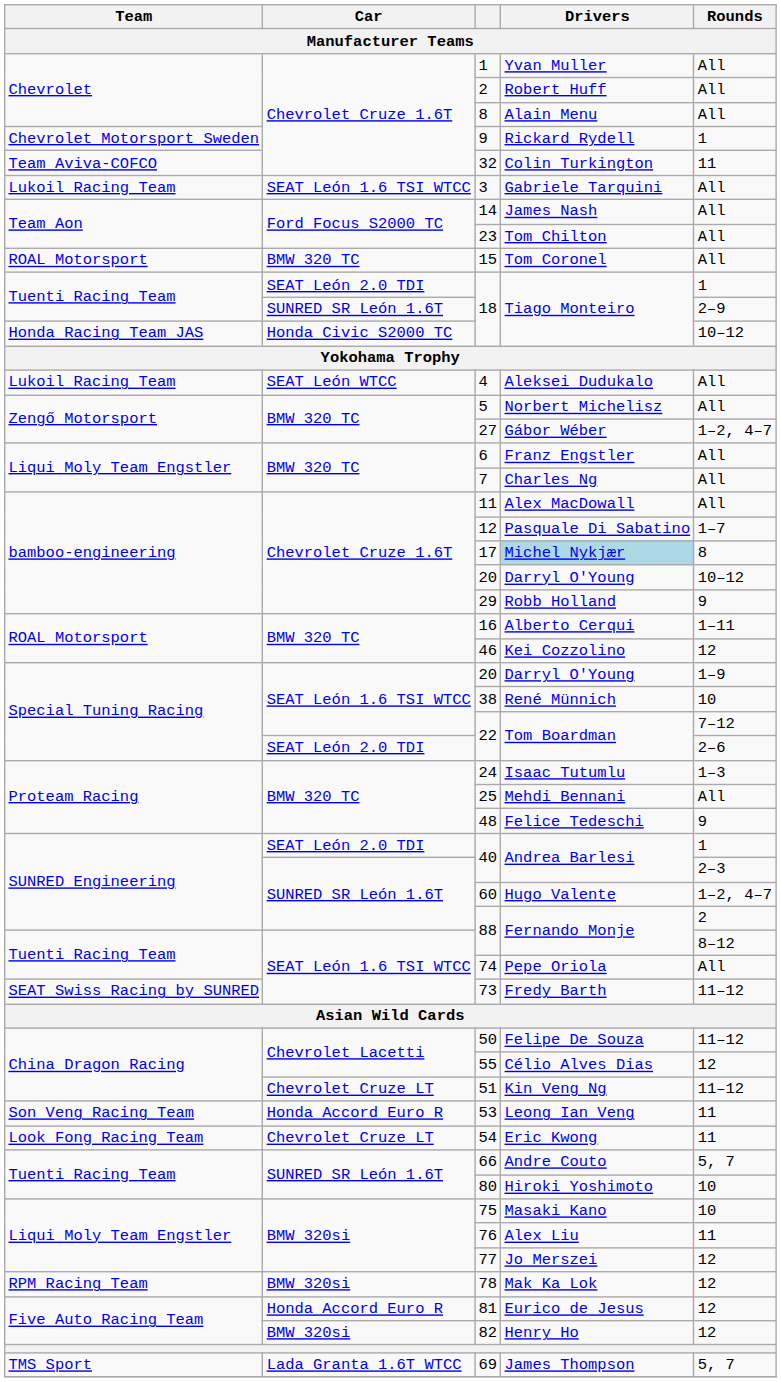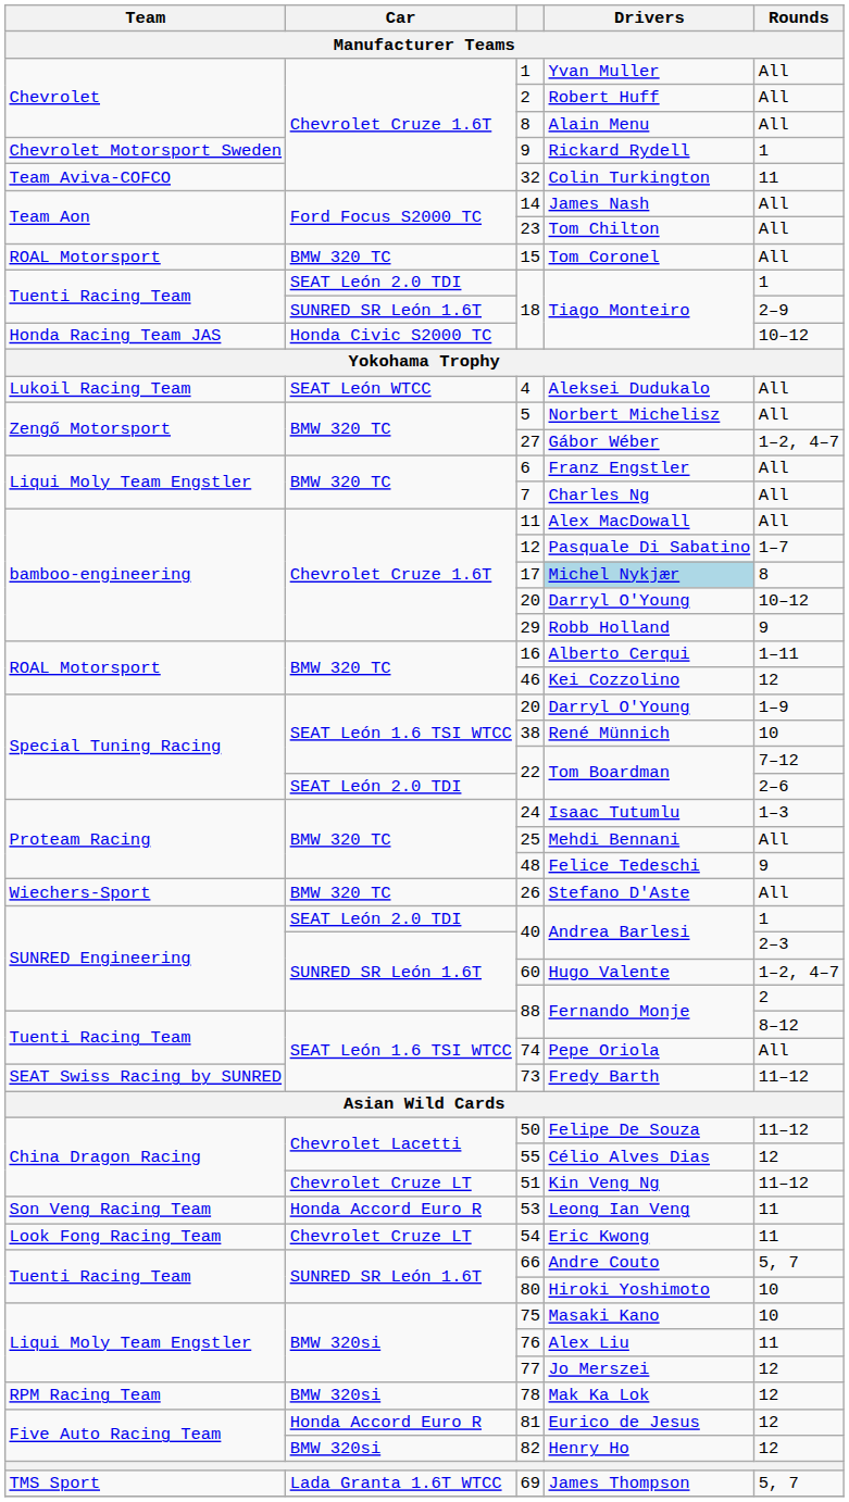 <table class="wikitable" style="font-size: 85%">
 <tr>
 <th>Team</th>
 <th>Car</th>
 <th></th>
 <th>Drivers</th>
 <th>Rounds</th>
 </tr>
 <tr>
 <th colspan=5>Manufacturer Teams</th>
 </tr>
 <tr>
 <td rowspan="3"> <a href='#'>Chevrolet</a></td>
 <td rowspan="5"><a href='#'>Chevrolet Cruze 1.6T</a></td>
 <td>1</td>
 <td> <a href='#'>Yvan Muller</a></td>
 <td>All</td>
 </tr>
 <tr>
 <td>2</td>
 <td> <a href='#'>Robert Huff</a></td>
 <td>All</td>
 </tr>
 <tr>
 <td>8</td>
 <td> <a href='#'>Alain Menu</a></td>
 <td>All</td>
 </tr>
 <tr>
 <td> <a href='#'>Chevrolet Motorsport Sweden</a></td>
 <td>9</td>
 <td> <a href='#'>Rickard Rydell</a></td>
 <td>1</td>
 </tr>
 <tr>
 <td> <a href='#'>Team Aviva-COFCO</a></td>
 <td>32</td>
 <td> <a href='#'>Colin Turkington</a></td>
 <td>11</td>
-</tr>
-<tr>
-<td> <a href='#'>Lukoil Racing Team</a></td>
-<td><a href='#'>SEAT León 1.6 TSI WTCC</a></td>
-<td>3</td>
-<td> <a href='#'>Gabriele Tarquini</a></td>
-<td>All</td>
 </tr>
 <tr>
 <td rowspan="2"> <a href='#'>Team Aon</a></td>
 <td rowspan="2"><a href='#'>Ford Focus S2000 TC</a></td>
 <td>14</td>
 <td> <a href='#'>James Nash</a></td>
 <td>All</td>
 </tr>
 <tr>
 <td>23</td>
 <td> <a href='#'>Tom Chilton</a></td>
 <td>All</td>
 </tr>
 <tr>
 <td> <a href='#'>ROAL Motorsport</a></td>
 <td><a href='#'>BMW 320 TC</a></td>
 <td>15</td>
 <td> <a href='#'>Tom Coronel</a></td>
 <td>All</td>
 </tr>
 <tr>
 <td rowspan="2"> <a href='#'>Tuenti Racing Team</a></td>
 <td><a href='#'>SEAT León 2.0 TDI</a></td>
 <td rowspan="3">18</td>
 <td rowspan="3"> <a href='#'>Tiago Monteiro</a></td>
 <td>1</td>
 </tr>
 <tr>
 <td><a href='#'>SUNRED SR León 1.6T</a></td>
 <td>2–9</td>
 </tr>
 <tr>
 <td> <a href='#'>Honda Racing Team JAS</a></td>
 <td><a href='#'>Honda Civic S2000 TC</a></td>
 <td>10–12</td>
 </tr>
 <tr>
 <th colspan=5>Yokohama Trophy</th>
 </tr>
 <tr>
 <td> <a href='#'>Lukoil Racing Team</a></td>
 <td><a href='#'>SEAT León WTCC</a></td>
 <td>4</td>
 <td> <a href='#'>Aleksei Dudukalo</a></td>
 <td>All</td>
 </tr>
 <tr>
 <td rowspan="2"> <a href='#'>Zengő Motorsport</a></td>
 <td rowspan="2"><a href='#'>BMW 320 TC</a></td>
 <td>5</td>
 <td> <a href='#'>Norbert Michelisz</a></td>
 <td>All</td>
 </tr>
 <tr>
 <td>27</td>
 <td> <a href='#'>Gábor Wéber</a></td>
 <td>1–2, 4–7</td>
 </tr>
 <tr>
 <td rowspan="2"> <a href='#'>Liqui Moly Team Engstler</a></td>
 <td rowspan="2"><a href='#'>BMW 320 TC</a></td>
 <td>6</td>
 <td> <a href='#'>Franz Engstler</a></td>
 <td>All</td>
 </tr>
 <tr>
 <td>7</td>
 <td> <a href='#'>Charles Ng</a></td>
 <td>All</td>
 </tr>
 <tr>
 <td rowspan="5"> <a href='#'>bamboo-engineering</a></td>
 <td rowspan="5"><a href='#'>Chevrolet Cruze 1.6T</a></td>
 <td>11</td>
 <td> <a href='#'>Alex MacDowall</a></td>
 <td>All</td>
 </tr>
 <tr>
 <td>12</td>
 <td> <a href='#'>Pasquale Di Sabatino</a></td>
 <td>1–7</td>
 </tr>
 <tr>
 <td>17</td>
 <td style="background: lightblue;"> <a href='#'>Michel Nykjær</a></td>
 <td>8</td>
 </tr>
 <tr>
 <td>20</td>
 <td> <a href='#'>Darryl O'Young</a></td>
 <td>10–12</td>
 </tr>
 <tr>
 <td>29</td>
 <td> <a href='#'>Robb Holland</a></td>
 <td>9</td>
 </tr>
 <tr>
 <td rowspan="2"> <a href='#'>ROAL Motorsport</a></td>
 <td rowspan="2"><a href='#'>BMW 320 TC</a></td>
 <td>16</td>
 <td> <a href='#'>Alberto Cerqui</a></td>
 <td>1–11</td>
 </tr>
 <tr>
 <td>46</td>
 <td> <a href='#'>Kei Cozzolino</a></td>
 <td>12</td>
 </tr>
 <tr>
 <td rowspan="4"> <a href='#'>Special Tuning Racing</a></td>
 <td rowspan="3"><a href='#'>SEAT León 1.6 TSI WTCC</a></td>
 <td>20</td>
 <td> <a href='#'>Darryl O'Young</a></td>
 <td>1–9</td>
 </tr>
 <tr>
 <td>38</td>
 <td> <a href='#'>René Münnich</a></td>
 <td>10</td>
 </tr>
 <tr>
 <td rowspan="2">22</td>
 <td rowspan="2"> <a href='#'>Tom Boardman</a></td>
 <td>7–12</td>
 </tr>
 <tr>
 <td><a href='#'>SEAT León 2.0 TDI</a></td>
 <td>2–6</td>
 </tr>
 <tr>
 <td rowspan="3"> <a href='#'>Proteam Racing</a></td>
 <td rowspan="3"><a href='#'>BMW 320 TC</a></td>
 <td>24</td>
 <td> <a href='#'>Isaac Tutumlu</a></td>
 <td>1–3</td>
 </tr>
 <tr>
 <td>25</td>
 <td> <a href='#'>Mehdi Bennani</a></td>
 <td>All</td>
 </tr>
 <tr>
 <td>48</td>
 <td> <a href='#'>Felice Tedeschi</a></td>
 <td>9</td>
 </tr>
 <tr>
+<td> <a href='#'>Wiechers-Sport</a></td>
+<td><a href='#'>BMW 320 TC</a></td>
+<td>26</td>
+<td> <a href='#'>Stefano D'Aste</a></td>
+<td>All</td>
+</tr>
+<tr>
 <td rowspan="4"> <a href='#'>SUNRED Engineering</a></td>
 <td><a href='#'>SEAT León 2.0 TDI</a></td>
 <td rowspan="2">40</td>
 <td rowspan="2"> <a href='#'>Andrea Barlesi</a></td>
 <td>1</td>
 </tr>
 <tr>
 <td rowspan="3"><a href='#'>SUNRED SR León 1.6T</a></td>
 <td>2–3</td>
 </tr>
 <tr>
 <td>60</td>
 <td> <a href='#'>Hugo Valente</a></td>
 <td>1–2, 4–7</td>
 </tr>
 <tr>
 <td rowspan="2">88</td>
 <td rowspan="2"> <a href='#'>Fernando Monje</a></td>
 <td>2</td>
 </tr>
 <tr>
 <td rowspan="2"> <a href='#'>Tuenti Racing Team</a></td>
 <td rowspan="3"><a href='#'>SEAT León 1.6 TSI WTCC</a></td>
 <td>8–12</td>
 </tr>
 <tr>
 <td>74</td>
 <td> <a href='#'>Pepe Oriola</a></td>
 <td>All</td>
 </tr>
 <tr>
 <td> <a href='#'>SEAT Swiss Racing by SUNRED</a></td>
 <td>73</td>
 <td> <a href='#'>Fredy Barth</a></td>
 <td>11–12</td>
 </tr>
 <tr>
 <th colspan=5>Asian Wild Cards</th>
 </tr>
 <tr>
 <td rowspan="3"> <a href='#'>China Dragon Racing</a></td>
 <td rowspan="2"><a href='#'>Chevrolet Lacetti</a></td>
 <td>50</td>
 <td> <a href='#'>Felipe De Souza</a></td>
 <td>11–12</td>
 </tr>
 <tr>
 <td>55</td>
 <td> <a href='#'>Célio Alves Dias</a></td>
 <td>12</td>
 </tr>
 <tr>
 <td><a href='#'>Chevrolet Cruze LT</a></td>
 <td>51</td>
 <td> <a href='#'>Kin Veng Ng</a></td>
 <td>11–12</td>
 </tr>
 <tr>
 <td> <a href='#'>Son Veng Racing Team</a></td>
 <td><a href='#'>Honda Accord Euro R</a></td>
 <td>53</td>
 <td> <a href='#'>Leong Ian Veng</a></td>
 <td>11</td>
 </tr>
 <tr>
 <td> <a href='#'>Look Fong Racing Team</a></td>
 <td><a href='#'>Chevrolet Cruze LT</a></td>
 <td>54</td>
 <td> <a href='#'>Eric Kwong</a></td>
 <td>11</td>
 </tr>
 <tr>
 <td rowspan="2"> <a href='#'>Tuenti Racing Team</a></td>
 <td rowspan="2"><a href='#'>SUNRED SR León 1.6T</a></td>
 <td>66</td>
 <td> <a href='#'>Andre Couto</a></td>
 <td>5, 7</td>
 </tr>
 <tr>
 <td>80</td>
 <td> <a href='#'>Hiroki Yoshimoto</a></td>
 <td>10</td>
 </tr>
 <tr>
 <td rowspan="3"> <a href='#'>Liqui Moly Team Engstler</a></td>
 <td rowspan="3"><a href='#'>BMW 320si</a></td>
 <td>75</td>
 <td> <a href='#'>Masaki Kano</a></td>
 <td>10</td>
 </tr>
 <tr>
 <td>76</td>
 <td> <a href='#'>Alex Liu</a></td>
 <td>11</td>
 </tr>
 <tr>
 <td>77</td>
 <td> <a href='#'>Jo Merszei</a></td>
 <td>12</td>
 </tr>
 <tr>
 <td> <a href='#'>RPM Racing Team</a></td>
 <td><a href='#'>BMW 320si</a></td>
 <td>78</td>
 <td> <a href='#'>Mak Ka Lok</a></td>
 <td>12</td>
 </tr>
 <tr>
 <td rowspan="2"> <a href='#'>Five Auto Racing Team</a></td>
 <td><a href='#'>Honda Accord Euro R</a></td>
 <td>81</td>
 <td> <a href='#'>Eurico de Jesus</a></td>
 <td>12</td>
 </tr>
 <tr>
 <td><a href='#'>BMW 320si</a></td>
 <td>82</td>
 <td> <a href='#'>Henry Ho</a></td>
 <td>12</td>
 </tr>
 <tr>
 <th colspan=5></th>
 </tr>
 <tr>
 <td> <a href='#'>TMS Sport</a></td>
 <td><a href='#'>Lada Granta 1.6T WTCC</a></td>
 <td>69</td>
 <td> <a href='#'>James Thompson</a></td>
 <td>5, 7</td>
 </tr>
 <tr>
 </tr>
 </table>
